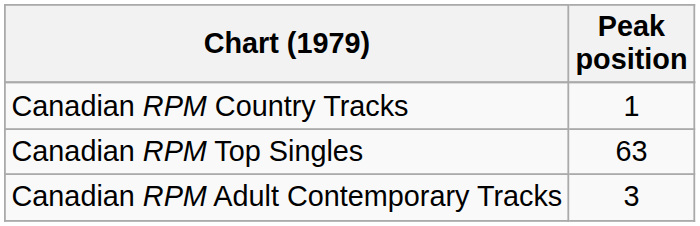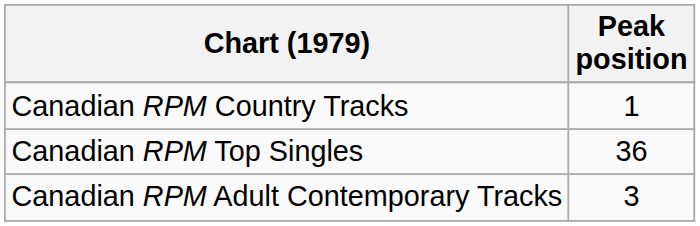 <table class="wikitable sortable">
 <tr>
 <th>Chart (1979)</th>
 <th>Peak<br>position</th>
 </tr>
 <tr>
 </tr>
 <tr>
 </tr>
 <tr>
 </tr>
 <tr>
 <td>Canadian <em>RPM</em> Country Tracks</td>
 <td align="center">1</td>
 </tr>
 <tr>
 <td>Canadian <em>RPM</em> Top Singles</td>
-<td align="center">63</td>
+<td align="center">36</td>
 </tr>
 <tr>
 <td>Canadian <em>RPM</em> Adult Contemporary Tracks</td>
 <td align="center">3</td>
 </tr>
 </table>
